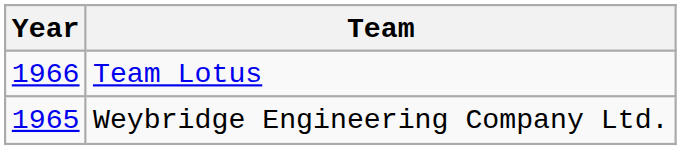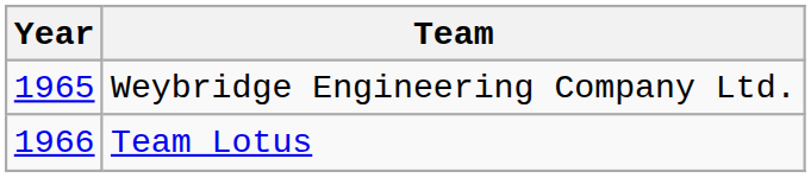 <table class="wikitable sortable">
 <tr>
 <th>Year</th>
 <th>Team</th>
 </tr>
 <tr>
+<td><a href='#'>1965</a></td>
+<td>Weybridge Engineering Company Ltd.</td>
+</tr>
+<tr>
 <td><a href='#'>1966</a></td>
 <td><a href='#'>Team Lotus</a></td>
 </tr>
-<tr>
-<td><a href='#'>1965</a></td>
-<td>Weybridge Engineering Company Ltd.</td>
-</tr>
 </table>
